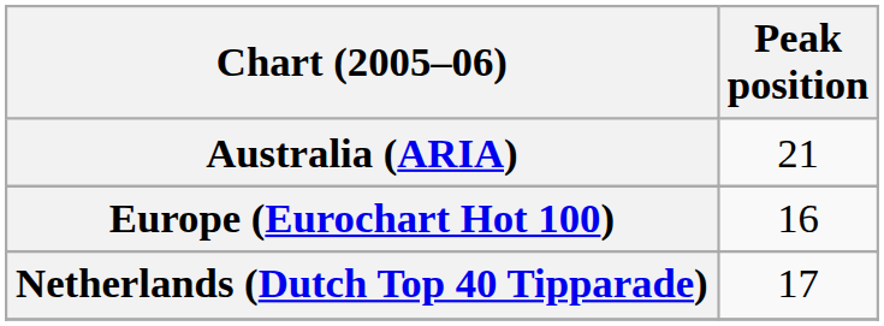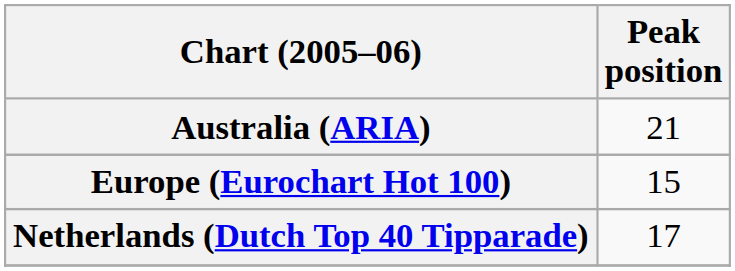 <table class="wikitable sortable plainrowheaders" style="text-align:center">
 <tr>
 <th scope="col">Chart (2005–06)</th>
 <th scope="col">Peak<br>position</th>
 </tr>
 <tr>
 <th scope="row">Australia (<a href='#'>ARIA</a>)</th>
 <td>21</td>
 </tr>
 <tr>
 </tr>
 <tr>
 </tr>
 <tr>
 <th scope="row">Europe (<a href='#'>Eurochart Hot 100</a>)</th>
-<td>16</td>
+<td>15</td>
 </tr>
 <tr>
 </tr>
 <tr>
 </tr>
 <tr>
 </tr>
 <tr>
 </tr>
 <tr>
 <th scope="row">Netherlands (<a href='#'>Dutch Top 40 Tipparade</a>)</th>
 <td>17</td>
 </tr>
 <tr>
 </tr>
 <tr>
 </tr>
 <tr>
 </tr>
 <tr>
 </tr>
 </table>
